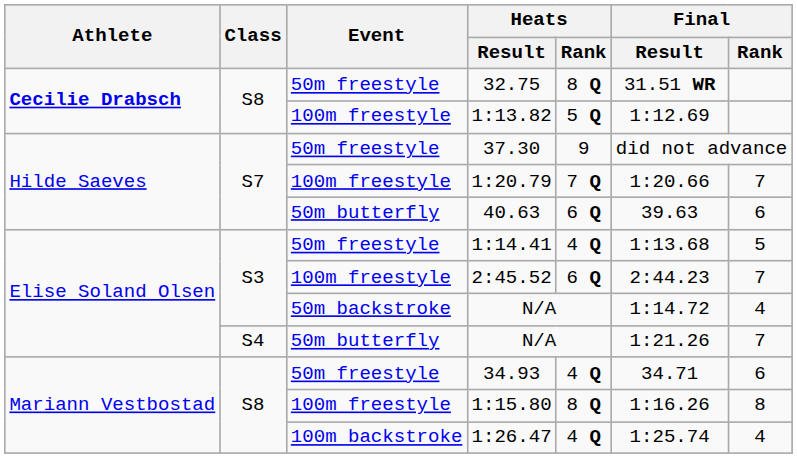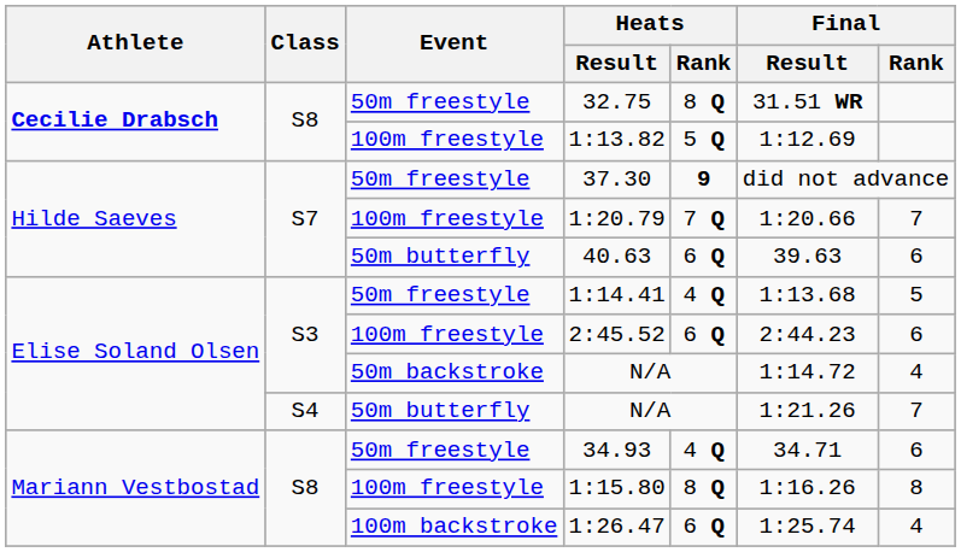 <table class=wikitable style="font-size:90%">
 <tr>
 <th rowspan="2">Athlete</th>
 <th rowspan="2">Class</th>
 <th rowspan="2">Event</th>
 <th colspan="2">Heats</th>
 <th colspan="2">Final</th>
 </tr>
 <tr>
 <th>Result</th>
 <th>Rank</th>
 <th>Result</th>
 <th>Rank</th>
 </tr>
 <tr>
 <td rowspan="2"><strong><a href='#'>Cecilie Drabsch</a></strong></td>
 <td rowspan="2" style="text-align:center;">S8</td>
 <td><a href='#'>50m freestyle</a></td>
 <td style="text-align:center;">32.75</td>
 <td style="text-align:center;">8 <strong>Q</strong></td>
 <td style="text-align:center;">31.51 <strong>WR</strong></td>
 <td style="text-align:center;"></td>
 </tr>
 <tr>
 <td><a href='#'>100m freestyle</a></td>
 <td style="text-align:center;">1:13.82</td>
 <td style="text-align:center;">5 <strong>Q</strong></td>
 <td style="text-align:center;">1:12.69</td>
 <td style="text-align:center;"></td>
 </tr>
 <tr>
 <td rowspan="3"><a href='#'>Hilde Saeves</a></td>
 <td rowspan="3" style="text-align:center;">S7</td>
 <td><a href='#'>50m freestyle</a></td>
 <td style="text-align:center;">37.30</td>
-<td style="text-align:center;">9</td>
+<td style="text-align:center;"><strong>9</strong></td>
 <td style="text-align:center;" colspan="2">did not advance</td>
 </tr>
 <tr>
 <td><a href='#'>100m freestyle</a></td>
 <td style="text-align:center;">1:20.79</td>
 <td style="text-align:center;">7 <strong>Q</strong></td>
 <td style="text-align:center;">1:20.66</td>
 <td style="text-align:center;">7</td>
 </tr>
 <tr>
 <td><a href='#'>50m butterfly</a></td>
 <td style="text-align:center;">40.63</td>
 <td style="text-align:center;">6 <strong>Q</strong></td>
 <td style="text-align:center;">39.63</td>
 <td style="text-align:center;">6</td>
 </tr>
 <tr>
 <td rowspan="4"><a href='#'>Elise Soland Olsen</a></td>
 <td rowspan="3" style="text-align:center;">S3</td>
 <td><a href='#'>50m freestyle</a></td>
 <td style="text-align:center;">1:14.41</td>
 <td style="text-align:center;">4 <strong>Q</strong></td>
 <td style="text-align:center;">1:13.68</td>
 <td style="text-align:center;">5</td>
 </tr>
 <tr>
 <td><a href='#'>100m freestyle</a></td>
 <td style="text-align:center;">2:45.52</td>
 <td style="text-align:center;">6 <strong>Q</strong></td>
 <td style="text-align:center;">2:44.23</td>
-<td style="text-align:center;">7</td>
+<td style="text-align:center;">6</td>
 </tr>
 <tr>
 <td><a href='#'>50m backstroke</a></td>
 <td style="text-align:center;" colspan="2">N/A</td>
 <td style="text-align:center;">1:14.72</td>
 <td style="text-align:center;">4</td>
 </tr>
 <tr>
 <td style="text-align:center;">S4</td>
 <td><a href='#'>50m butterfly</a></td>
 <td style="text-align:center;" colspan="2">N/A</td>
 <td style="text-align:center;">1:21.26</td>
 <td style="text-align:center;">7</td>
 </tr>
 <tr>
 <td rowspan="3"><a href='#'>Mariann Vestbostad</a></td>
 <td rowspan="3" style="text-align:center;">S8</td>
 <td><a href='#'>50m freestyle</a></td>
 <td style="text-align:center;">34.93</td>
 <td style="text-align:center;">4 <strong>Q</strong></td>
 <td style="text-align:center;">34.71</td>
 <td style="text-align:center;">6</td>
 </tr>
 <tr>
 <td><a href='#'>100m freestyle</a></td>
 <td style="text-align:center;">1:15.80</td>
 <td style="text-align:center;">8 <strong>Q</strong></td>
 <td style="text-align:center;">1:16.26</td>
 <td style="text-align:center;">8</td>
 </tr>
 <tr>
 <td><a href='#'>100m backstroke</a></td>
 <td style="text-align:center;">1:26.47</td>
-<td style="text-align:center;">4 <strong>Q</strong></td>
+<td style="text-align:center;">6 <strong>Q</strong></td>
 <td style="text-align:center;">1:25.74</td>
 <td style="text-align:center;">4</td>
 </tr>
 </table>
